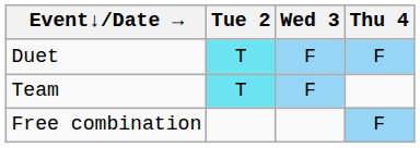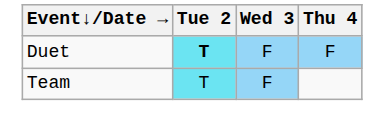 <table class="wikitable" style="margin:0.5em auto; font-size:90%; line-height:1.25em;">
 <tr style="text-align:center;">
 <th>Event↓/Date →</th>
 <th>Tue 2</th>
 <th>Wed 3</th>
 <th>Thu 4</th>
 </tr>
 <tr style="text-align:center;">
 <td style="text-align:left;">Duet</td>
-<td style="background-color:#6be4f2;">T</td>
+<td style="background-color:#6be4f2;"><strong>T</strong></td>
 <td style="background-color:#95d6f7;">F</td>
 <td style="background-color:#95d6f7;">F</td>
 </tr>
 <tr style="text-align:center;">
 <td style="text-align:left;">Team</td>
 <td style="background-color:#6be4f2;">T</td>
 <td style="background-color:#95d6f7;">F</td>
 <td></td>
 </tr>
-<tr style="text-align:center;">
-<td style="text-align:left;">Free combination</td>
-<td></td>
-<td></td>
-<td style="background-color:#95d6f7;">F</td>
-</tr>
 </table>
